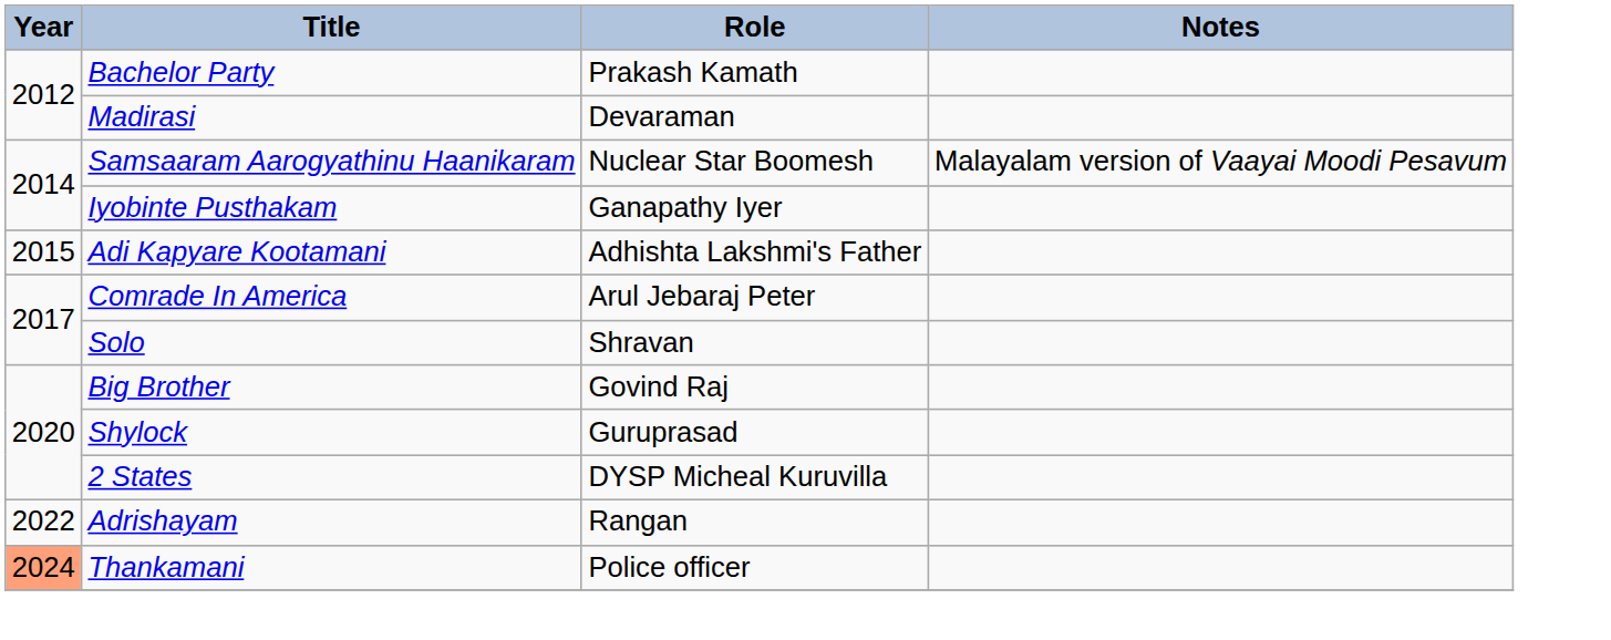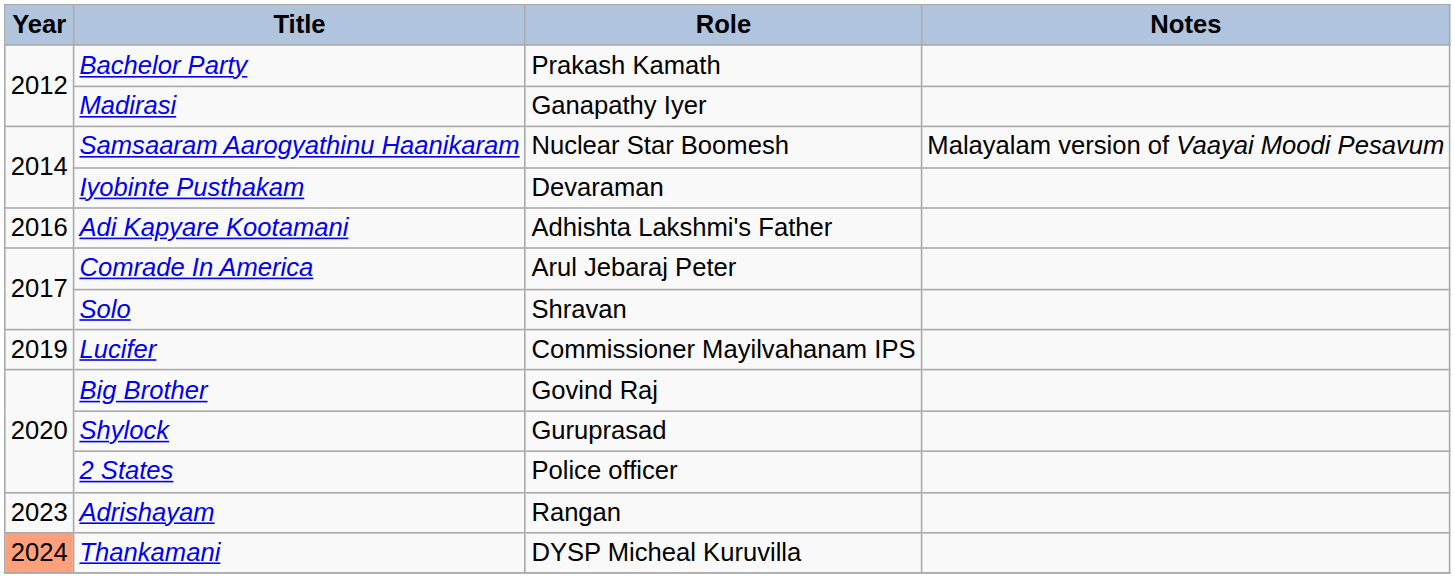 <table class="wikitable sortable">
 <tr style="text-align:center;">
 <th style="background:#B0C4DE;">Year</th>
 <th style="background:#B0C4DE;">Title</th>
 <th style="background:#B0C4DE;">Role</th>
 <th style="background:#B0C4DE;">Notes</th>
 </tr>
 <tr>
 <td rowspan="2">2012</td>
 <td><em><a href='#'>Bachelor Party</a></em></td>
 <td>Prakash Kamath</td>
 <td></td>
 </tr>
 <tr>
 <td><em><a href='#'>Madirasi</a></em></td>
-<td>Devaraman</td>
+<td>Ganapathy Iyer</td>
 <td></td>
 </tr>
 <tr>
 <td rowspan="2">2014</td>
 <td><em><a href='#'>Samsaaram Aarogyathinu Haanikaram</a></em></td>
 <td>Nuclear Star Boomesh</td>
 <td>Malayalam version of <em>Vaayai Moodi Pesavum</em></td>
 </tr>
 <tr>
 <td><em><a href='#'>Iyobinte Pusthakam</a></em></td>
-<td>Ganapathy Iyer</td>
+<td>Devaraman</td>
 <td></td>
 </tr>
 <tr>
-<td>2015</td>
+<td>2016</td>
 <td><em><a href='#'>Adi Kapyare Kootamani</a></em></td>
 <td>Adhishta Lakshmi's Father</td>
 <td></td>
 </tr>
 <tr>
 <td rowspan="2">2017</td>
 <td><em><a href='#'>Comrade In America</a></em></td>
 <td>Arul Jebaraj Peter</td>
 <td></td>
 </tr>
 <tr>
 <td><em><a href='#'>Solo</a></em></td>
 <td>Shravan</td>
 <td></td>
 </tr>
 <tr>
+<td>2019</td>
+<td><em><a href='#'>Lucifer</a></em></td>
+<td>Commissioner Mayilvahanam IPS</td>
+<td></td>
+</tr>
+<tr>
 <td rowspan=3>2020</td>
 <td><em><a href='#'>Big Brother</a></em></td>
 <td>Govind Raj</td>
 <td></td>
 </tr>
 <tr>
 <td><em><a href='#'>Shylock</a></em></td>
 <td>Guruprasad</td>
 <td></td>
 </tr>
 <tr>
 <td><em><a href='#'>2 States</a></em></td>
-<td>DYSP Micheal Kuruvilla</td>
+<td>Police officer</td>
 <td></td>
 </tr>
 <tr>
-<td>2022</td>
+<td>2023</td>
 <td><em><a href='#'>Adrishayam</a></em></td>
 <td>Rangan</td>
 <td></td>
 </tr>
 <tr>
 <td style="background: lightsalmon;">2024</td>
 <td><em><a href='#'>Thankamani</a></em></td>
-<td>Police officer</td>
+<td>DYSP Micheal Kuruvilla</td>
 <td></td>
 </tr>
 <tr>
 </tr>
 </table>
